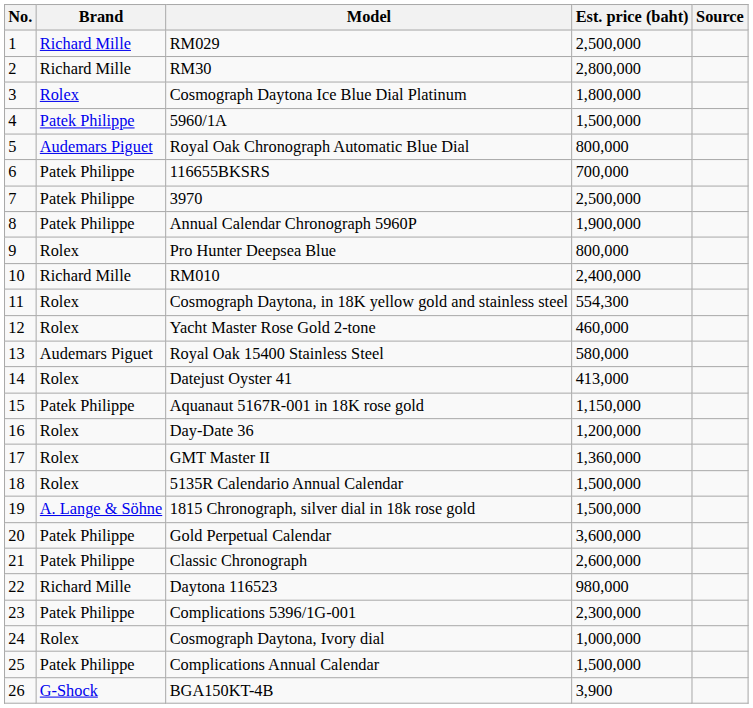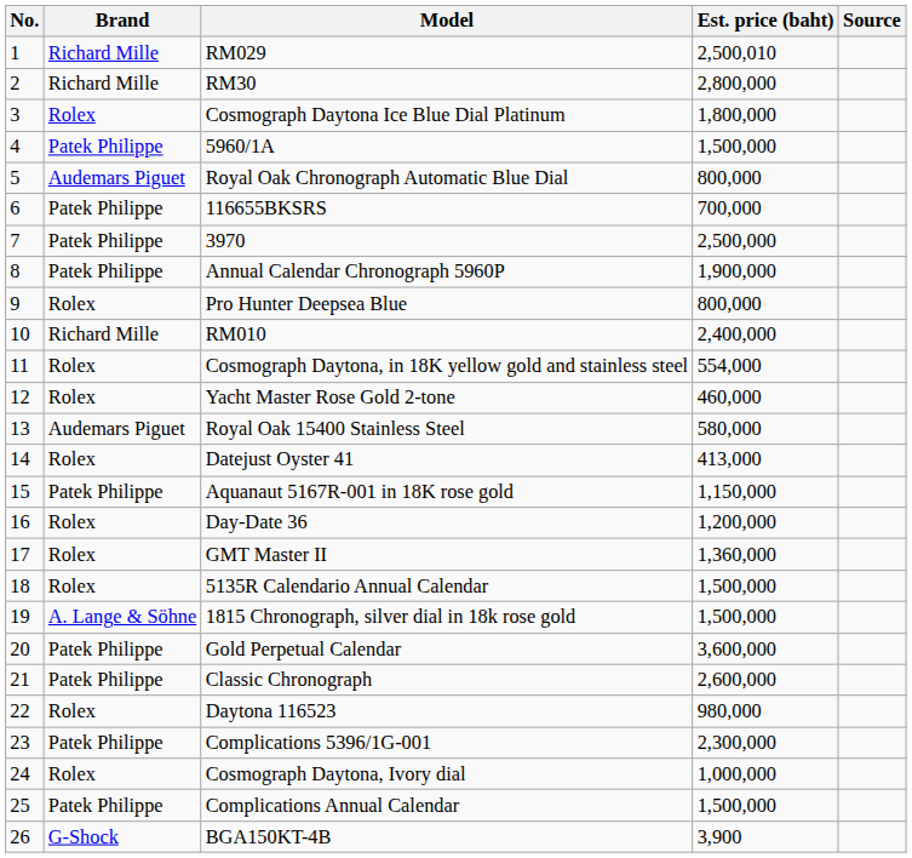 <table class="wikitable sortable">
 <tr>
 <th>No.</th>
 <th>Brand</th>
 <th>Model</th>
 <th>Est. price (baht)</th>
 <th>Source</th>
 </tr>
 <tr>
 <td>1</td>
 <td><a href='#'>Richard Mille</a></td>
 <td>RM029</td>
-<td>2,500,000</td>
+<td>2,500,010</td>
 <td></td>
 </tr>
 <tr>
 <td>2</td>
 <td>Richard Mille</td>
 <td>RM30</td>
 <td>2,800,000</td>
 <td></td>
 </tr>
 <tr>
 <td>3</td>
 <td><a href='#'>Rolex</a></td>
 <td>Cosmograph Daytona Ice Blue Dial Platinum</td>
 <td>1,800,000</td>
 <td></td>
 </tr>
 <tr>
 <td>4</td>
 <td><a href='#'>Patek Philippe</a></td>
 <td>5960/1A</td>
 <td>1,500,000</td>
 <td></td>
 </tr>
 <tr>
 <td>5</td>
 <td><a href='#'>Audemars Piguet</a></td>
 <td>Royal Oak Chronograph Automatic Blue Dial</td>
 <td>800,000</td>
 <td></td>
 </tr>
 <tr>
 <td>6</td>
 <td>Patek Philippe</td>
 <td>116655BKSRS</td>
 <td>700,000</td>
 <td></td>
 </tr>
 <tr>
 <td>7</td>
 <td>Patek Philippe</td>
 <td>3970</td>
 <td>2,500,000</td>
 <td></td>
 </tr>
 <tr>
 <td>8</td>
 <td>Patek Philippe</td>
 <td>Annual Calendar Chronograph 5960P</td>
 <td>1,900,000</td>
 <td></td>
 </tr>
 <tr>
 <td>9</td>
 <td>Rolex</td>
 <td>Pro Hunter Deepsea Blue</td>
 <td>800,000</td>
 <td></td>
 </tr>
 <tr>
 <td>10</td>
 <td>Richard Mille</td>
 <td>RM010</td>
 <td>2,400,000</td>
 <td></td>
 </tr>
 <tr>
 <td>11</td>
 <td>Rolex</td>
 <td>Cosmograph Daytona, in 18K yellow gold and stainless steel</td>
-<td>554,300</td>
+<td>554,000</td>
 <td></td>
 </tr>
 <tr>
 <td>12</td>
 <td>Rolex</td>
 <td>Yacht Master Rose Gold 2-tone</td>
 <td>460,000</td>
 <td></td>
 </tr>
 <tr>
 <td>13</td>
 <td>Audemars Piguet</td>
 <td>Royal Oak 15400 Stainless Steel</td>
 <td>580,000</td>
 <td></td>
 </tr>
 <tr>
 <td>14</td>
 <td>Rolex</td>
 <td>Datejust Oyster 41</td>
 <td>413,000</td>
 <td></td>
 </tr>
 <tr>
 <td>15</td>
 <td>Patek Philippe</td>
 <td>Aquanaut 5167R-001 in 18K rose gold</td>
 <td>1,150,000</td>
 <td></td>
 </tr>
 <tr>
 <td>16</td>
 <td>Rolex</td>
 <td>Day-Date 36</td>
 <td>1,200,000</td>
 <td></td>
 </tr>
 <tr>
 <td>17</td>
 <td>Rolex</td>
 <td>GMT Master II</td>
 <td>1,360,000</td>
 <td></td>
 </tr>
 <tr>
 <td>18</td>
 <td>Rolex</td>
 <td>5135R Calendario Annual Calendar</td>
 <td>1,500,000</td>
 <td></td>
 </tr>
 <tr>
 <td>19</td>
 <td><a href='#'>A. Lange & Söhne</a></td>
 <td>1815 Chronograph, silver dial in 18k rose gold</td>
 <td>1,500,000</td>
 <td></td>
 </tr>
 <tr>
 <td>20</td>
 <td>Patek Philippe</td>
 <td>Gold Perpetual Calendar</td>
 <td>3,600,000</td>
 <td></td>
 </tr>
 <tr>
 <td>21</td>
 <td>Patek Philippe</td>
 <td>Classic Chronograph</td>
 <td>2,600,000</td>
 <td></td>
 </tr>
 <tr>
 <td>22</td>
-<td>Richard Mille</td>
+<td>Rolex</td>
 <td>Daytona 116523</td>
 <td>980,000</td>
 <td></td>
 </tr>
 <tr>
 <td>23</td>
 <td>Patek Philippe</td>
 <td>Complications 5396/1G-001</td>
 <td>2,300,000</td>
 <td></td>
 </tr>
 <tr>
 <td>24</td>
 <td>Rolex</td>
 <td>Cosmograph Daytona, Ivory dial</td>
 <td>1,000,000</td>
 <td></td>
 </tr>
 <tr>
 <td>25</td>
 <td>Patek Philippe</td>
 <td>Complications Annual Calendar</td>
 <td>1,500,000</td>
 <td></td>
 </tr>
 <tr>
 <td>26</td>
 <td><a href='#'>G-Shock</a></td>
 <td>BGA150KT-4B</td>
 <td>3,900</td>
 <td></td>
 </tr>
 </table>
